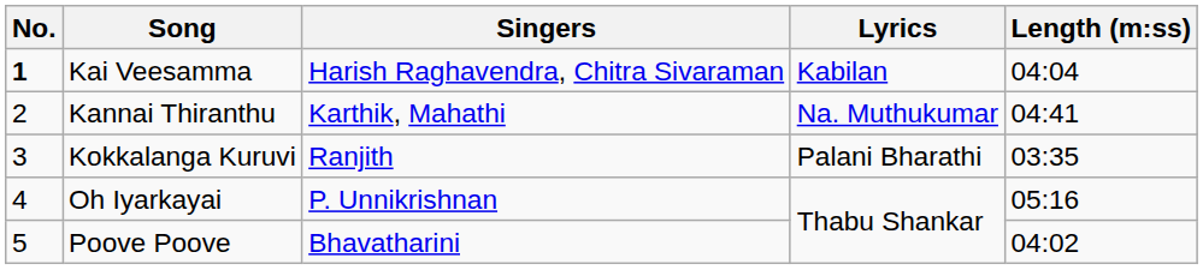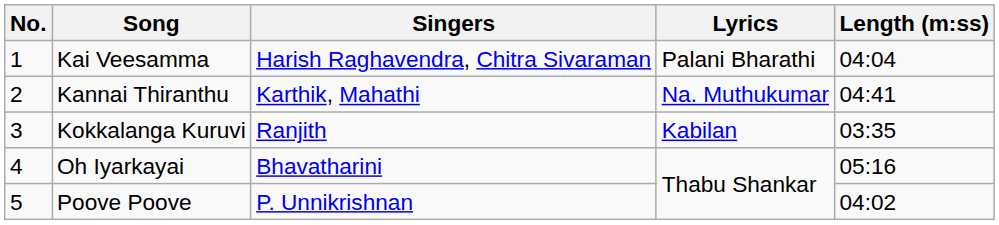 <table class="wikitable" style="font-size: 95%;">
 <tr>
 <th>No.</th>
 <th>Song</th>
 <th>Singers</th>
 <th>Lyrics</th>
 <th>Length (m:ss)</th>
 </tr>
 <tr>
-<td><strong>1</strong></td>
+<td>1</td>
 <td>Kai Veesamma</td>
 <td><a href='#'>Harish Raghavendra</a>, <a href='#'>Chitra Sivaraman</a></td>
-<td><a href='#'>Kabilan</a></td>
+<td>Palani Bharathi</td>
 <td>04:04</td>
 </tr>
 <tr>
 <td>2</td>
 <td>Kannai Thiranthu</td>
 <td><a href='#'>Karthik</a>, <a href='#'>Mahathi</a></td>
 <td><a href='#'>Na. Muthukumar</a></td>
 <td>04:41</td>
 </tr>
 <tr>
 <td>3</td>
 <td>Kokkalanga Kuruvi</td>
 <td><a href='#'>Ranjith</a></td>
-<td>Palani Bharathi</td>
+<td><a href='#'>Kabilan</a></td>
 <td>03:35</td>
 </tr>
 <tr>
 <td>4</td>
 <td>Oh Iyarkayai</td>
-<td><a href='#'>P. Unnikrishnan</a></td>
+<td><a href='#'>Bhavatharini</a></td>
 <td rowspan=2>Thabu Shankar</td>
 <td>05:16</td>
 </tr>
 <tr>
 <td>5</td>
 <td>Poove Poove</td>
-<td><a href='#'>Bhavatharini</a></td>
+<td><a href='#'>P. Unnikrishnan</a></td>
 <td>04:02</td>
 </tr>
 </table>
